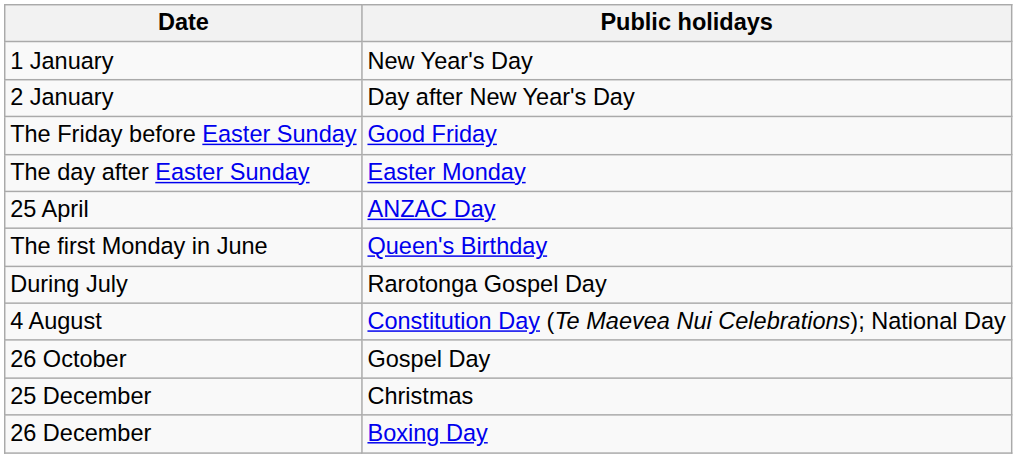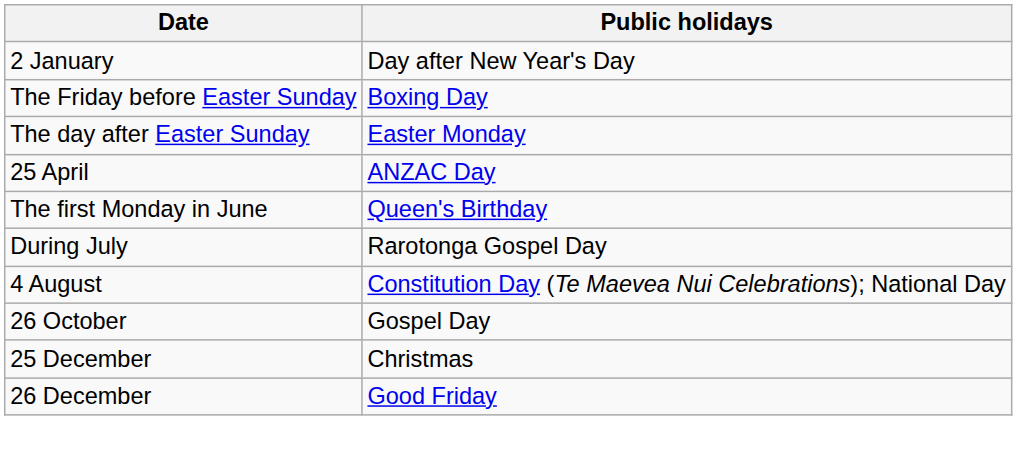 <table class=wikitable>
 <tr>
 <th>Date</th>
 <th>Public holidays</th>
-</tr>
-<tr>
-<td>1 January</td>
-<td>New Year's Day</td>
 </tr>
 <tr>
 <td>2 January</td>
 <td>Day after New Year's Day</td>
 </tr>
 <tr>
 <td>The Friday before <a href='#'>Easter Sunday</a></td>
-<td><a href='#'>Good Friday</a></td>
+<td><a href='#'>Boxing Day</a></td>
 </tr>
 <tr>
 <td>The day after <a href='#'>Easter Sunday</a></td>
 <td><a href='#'>Easter Monday</a></td>
 </tr>
 <tr>
 <td>25 April</td>
 <td><a href='#'>ANZAC Day</a></td>
 </tr>
 <tr>
 <td>The first Monday in June</td>
 <td><a href='#'>Queen's Birthday</a></td>
 </tr>
 <tr>
 <td>During July</td>
 <td>Rarotonga Gospel Day</td>
 </tr>
 <tr>
 <td>4 August</td>
 <td><a href='#'>Constitution Day</a> (<em>Te Maevea Nui Celebrations</em>); National Day</td>
 </tr>
 <tr>
 <td>26 October</td>
 <td>Gospel Day</td>
 </tr>
 <tr>
 <td>25 December</td>
 <td>Christmas</td>
 </tr>
 <tr>
 <td>26 December</td>
-<td><a href='#'>Boxing Day</a></td>
+<td><a href='#'>Good Friday</a></td>
 </tr>
 </table>
